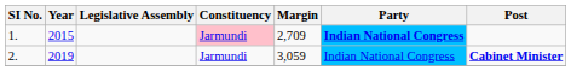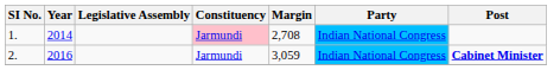 <table class ="wikitable">
 <tr>
 <th>SI No.</th>
 <th>Year</th>
 <th>Legislative Assembly</th>
 <th>Constituency</th>
 <th>Margin</th>
 <th>Party</th>
 <th>Post</th>
 </tr>
 <tr>
 <td>1.</td>
-<td><a href='#'>2015</a></td>
+<td><a href='#'>2014</a></td>
 <td></td>
 <td style="background: pink;"><a href='#'>Jarmundi</a></td>
-<td>2,709</td>
-<td bgcolor=#00BFFF><strong><a href='#'>Indian National Congress</a></strong></td>
+<td>2,708</td>
+<td bgcolor=#00BFFF><a href='#'>Indian National Congress</a></td>
 <td></td>
 </tr>
 <tr>
 <td>2.</td>
-<td><a href='#'>2019</a></td>
+<td><a href='#'>2016</a></td>
 <td></td>
 <td><a href='#'>Jarmundi</a></td>
 <td>3,059</td>
 <td bgcolor=#00BFFF><a href='#'>Indian National Congress</a></td>
 <td><strong><a href='#'>Cabinet Minister</a></strong></td>
 </tr>
 <tr>
 </tr>
 </table>
